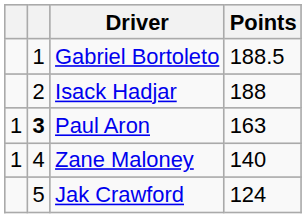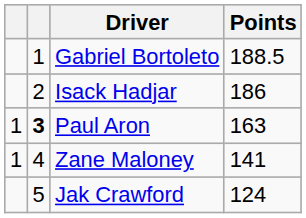 <table class="wikitable" style="font-size: 85%;">
 <tr>
 <th></th>
 <th></th>
 <th>Driver</th>
 <th>Points</th>
 </tr>
 <tr>
 <td align="left"></td>
 <td align="center">1</td>
 <td> <a href='#'>Gabriel Bortoleto</a></td>
 <td>188.5</td>
 </tr>
 <tr>
 <td align="left"></td>
 <td align="center">2</td>
 <td> <a href='#'>Isack Hadjar</a></td>
-<td>188</td>
+<td>186</td>
 </tr>
 <tr>
 <td align="left"> 1</td>
 <td align="center"><strong>3</strong></td>
 <td> <a href='#'>Paul Aron</a></td>
 <td>163</td>
 </tr>
 <tr>
 <td align="left"> 1</td>
 <td align="center">4</td>
 <td> <a href='#'>Zane Maloney</a></td>
-<td>140</td>
+<td>141</td>
 </tr>
 <tr>
 <td align="left"></td>
 <td align="center">5</td>
 <td> <a href='#'>Jak Crawford</a></td>
 <td>124</td>
 </tr>
 </table>
